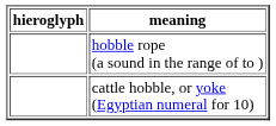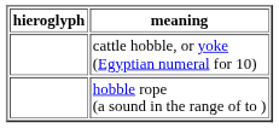 <table border="2" cellpadding="2" cellspacing="2" style="float:right;">
 <tr Hobble hieroglyphs>
 <th>hieroglyph</th>
 <th>meaning</th>
 </tr>
 <tr>
 <td></td>
-<td><a href='#'>hobble</a> rope<br>(a sound in the range of  to )</td>
+<td>cattle hobble, or <a href='#'>yoke</a><br>(<a href='#'>Egyptian numeral</a> for 10)</td>
 </tr>
 <tr>
 <td></td>
-<td>cattle hobble, or <a href='#'>yoke</a><br>(<a href='#'>Egyptian numeral</a> for 10)</td>
+<td><a href='#'>hobble</a> rope<br>(a sound in the range of  to )</td>
 </tr>
 </table>
